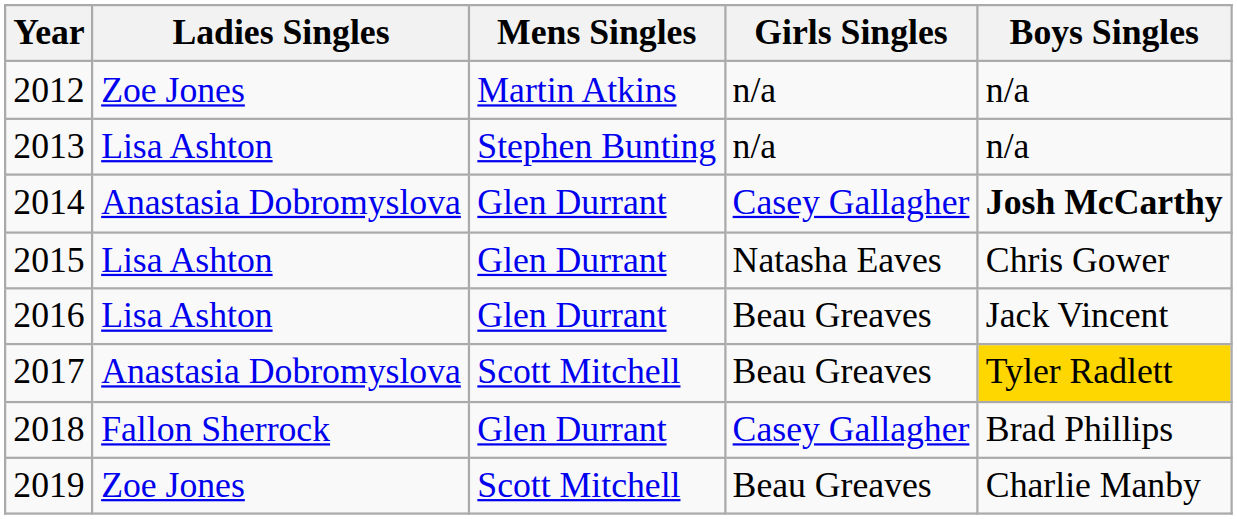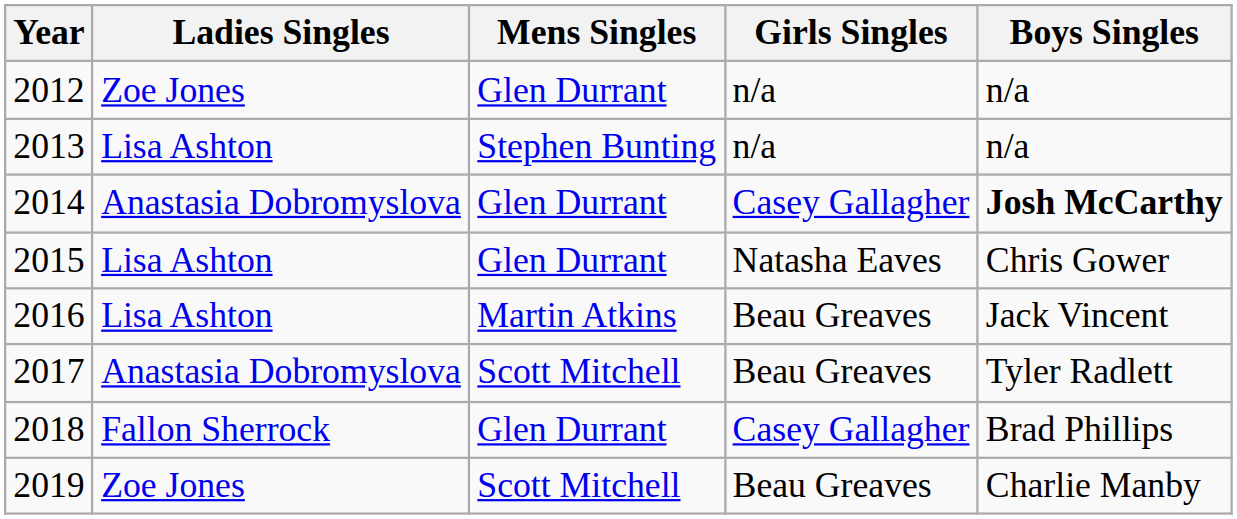 <table class="wikitable">
 <tr>
 <th>Year</th>
 <th>Ladies Singles</th>
 <th>Mens Singles</th>
 <th>Girls Singles</th>
 <th>Boys Singles</th>
 </tr>
 <tr>
 <td>2012</td>
 <td><a href='#'>Zoe Jones</a></td>
-<td><a href='#'>Martin Atkins</a></td>
+<td><a href='#'>Glen Durrant</a></td>
 <td>n/a</td>
 <td>n/a</td>
 </tr>
 <tr>
 <td>2013</td>
 <td><a href='#'>Lisa Ashton</a></td>
 <td><a href='#'>Stephen Bunting</a></td>
 <td>n/a</td>
 <td>n/a</td>
 </tr>
 <tr>
 <td>2014</td>
 <td><a href='#'>Anastasia Dobromyslova</a></td>
 <td><a href='#'>Glen Durrant</a></td>
 <td><a href='#'>Casey Gallagher</a></td>
 <td><strong>Josh McCarthy</strong></td>
 </tr>
 <tr>
 <td>2015</td>
 <td><a href='#'>Lisa Ashton</a></td>
 <td><a href='#'>Glen Durrant</a></td>
 <td>Natasha Eaves</td>
 <td>Chris Gower</td>
 </tr>
 <tr>
 <td>2016</td>
 <td><a href='#'>Lisa Ashton</a></td>
-<td><a href='#'>Glen Durrant</a></td>
+<td><a href='#'>Martin Atkins</a></td>
 <td>Beau Greaves</td>
 <td>Jack Vincent</td>
 </tr>
 <tr>
 <td>2017</td>
 <td><a href='#'>Anastasia Dobromyslova</a></td>
 <td><a href='#'>Scott Mitchell</a></td>
 <td>Beau Greaves</td>
-<td style="background: gold;">Tyler Radlett</td>
+<td>Tyler Radlett</td>
 </tr>
 <tr>
 <td>2018</td>
 <td><a href='#'>Fallon Sherrock</a></td>
 <td><a href='#'>Glen Durrant</a></td>
 <td><a href='#'>Casey Gallagher</a></td>
 <td>Brad Phillips</td>
 </tr>
 <tr>
 <td>2019</td>
 <td><a href='#'>Zoe Jones</a></td>
 <td><a href='#'>Scott Mitchell</a></td>
 <td>Beau Greaves</td>
 <td>Charlie Manby</td>
 </tr>
 </table>
